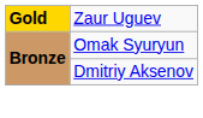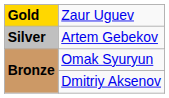 <table class="wikitable">
 <tr>
 <td bgcolor="gold"><strong>Gold</strong></td>
 <td> <a href='#'>Zaur Uguev</a></td>
+</tr>
+<tr>
+<td bgcolor="silver"><strong>Silver</strong></td>
+<td> <a href='#'>Artem Gebekov</a></td>
 </tr>
 <tr>
 <td rowspan="2" bgcolor="#cc9966"><strong>Bronze</strong></td>
 <td> <a href='#'>Omak Syuryun</a></td>
 </tr>
 <tr>
 <td> <a href='#'>Dmitriy Aksenov</a></td>
 </tr>
 </table>
